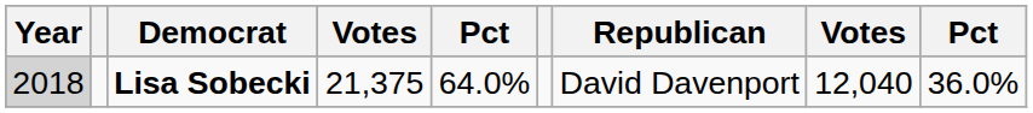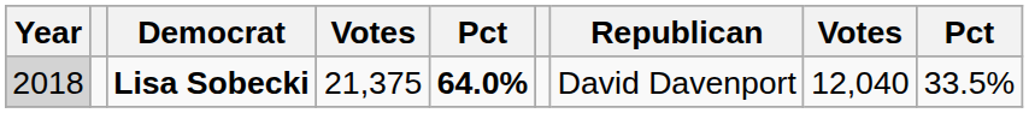 <table class="wikitable" style="margin:0.5em ; font-size:95%">
 <tr>
 <th>Year</th>
 <th></th>
 <th>Democrat</th>
 <th>Votes</th>
 <th>Pct</th>
 <th></th>
 <th>Republican</th>
 <th>Votes</th>
 <th>Pct</th>
 </tr>
 <tr>
 <td style="background: lightgrey;">2018</td>
 <td></td>
 <td><strong>Lisa Sobecki</strong></td>
 <td>21,375</td>
-<td>64.0%</td>
+<td><strong>64.0%</strong></td>
 <td></td>
 <td>David Davenport</td>
 <td>12,040</td>
-<td>36.0%</td>
+<td>33.5%</td>
 </tr>
 </table>
